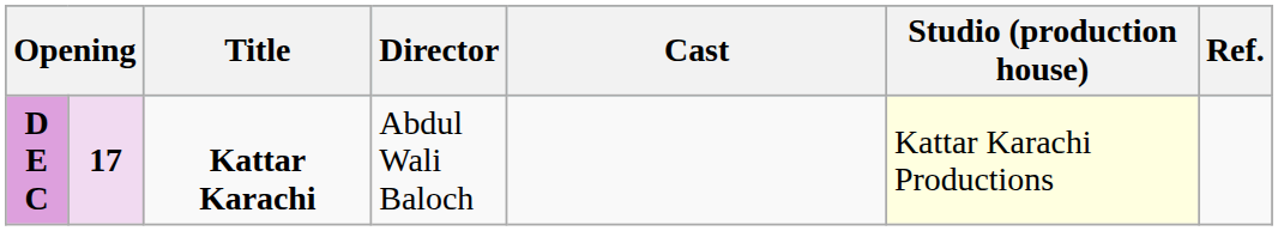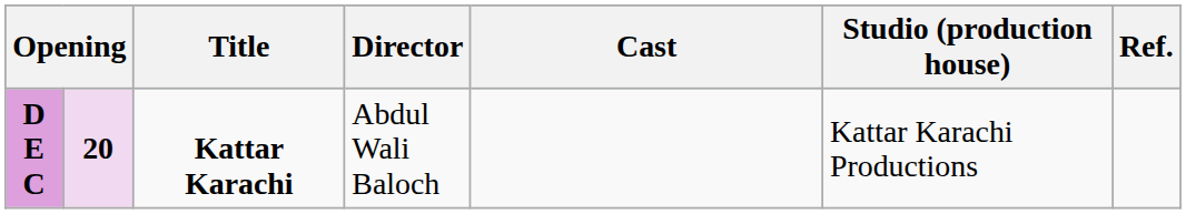 <table class="wikitable">
 <tr style="background:#b0e0e6;">
 <th colspan="2" style="width:6%;">Opening</th>
 <th style="width:18%;">Title</th>
 <th style="width:10.5%;">Director</th>
 <th style="width:30%;">Cast</th>
 <th>Studio (production house)</th>
 <th>Ref.</th>
 </tr>
 <tr December>
 <td rowspan="1" style="text-align:center; background:plum; color:black;"><strong>D<br>E<br>C</strong></td>
-<td style="text-align:center;background:#f1daf1;"><strong>17</strong></td>
+<td style="text-align:center;background:#f1daf1;"><strong>20</strong></td>
 <td style="text-align:center;"><strong><br>Kattar Karachi</strong></td>
 <td>Abdul Wali Baloch</td>
 <td></td>
-<td style="background: lightyellow;">Kattar Karachi Productions</td>
+<td>Kattar Karachi Productions</td>
 <td></td>
 </tr>
 </table>
